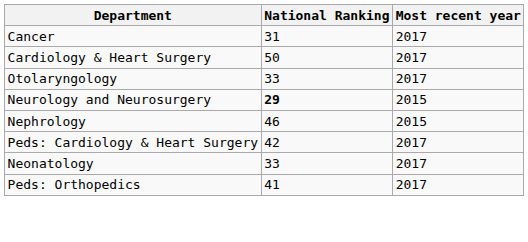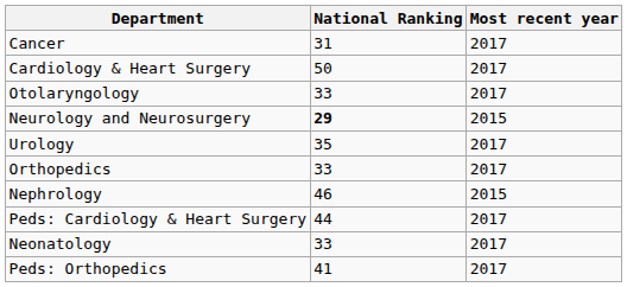 <table class="wikitable">
 <tr>
 <th>Department</th>
 <th>National Ranking</th>
 <th>Most recent year</th>
 </tr>
 <tr>
 <td>Cancer</td>
 <td>31</td>
 <td>2017</td>
 </tr>
 <tr>
 <td>Cardiology & Heart Surgery</td>
 <td>50</td>
 <td>2017</td>
 </tr>
 <tr>
 <td>Otolaryngology</td>
 <td>33</td>
 <td>2017</td>
 </tr>
 <tr>
 <td>Neurology and Neurosurgery</td>
 <td><strong>29</strong></td>
 <td>2015</td>
 </tr>
 <tr>
+<td>Urology</td>
+<td>35</td>
+<td>2017</td>
+</tr>
+<tr>
+<td>Orthopedics</td>
+<td>33</td>
+<td>2017</td>
+</tr>
+<tr>
 <td>Nephrology</td>
 <td>46</td>
 <td>2015</td>
 </tr>
 <tr>
 <td>Peds: Cardiology & Heart Surgery</td>
-<td>42</td>
+<td>44</td>
 <td>2017</td>
 </tr>
 <tr>
 <td>Neonatology</td>
 <td>33</td>
 <td>2017</td>
 </tr>
 <tr>
 <td>Peds: Orthopedics</td>
 <td>41</td>
 <td>2017</td>
 </tr>
 </table>
